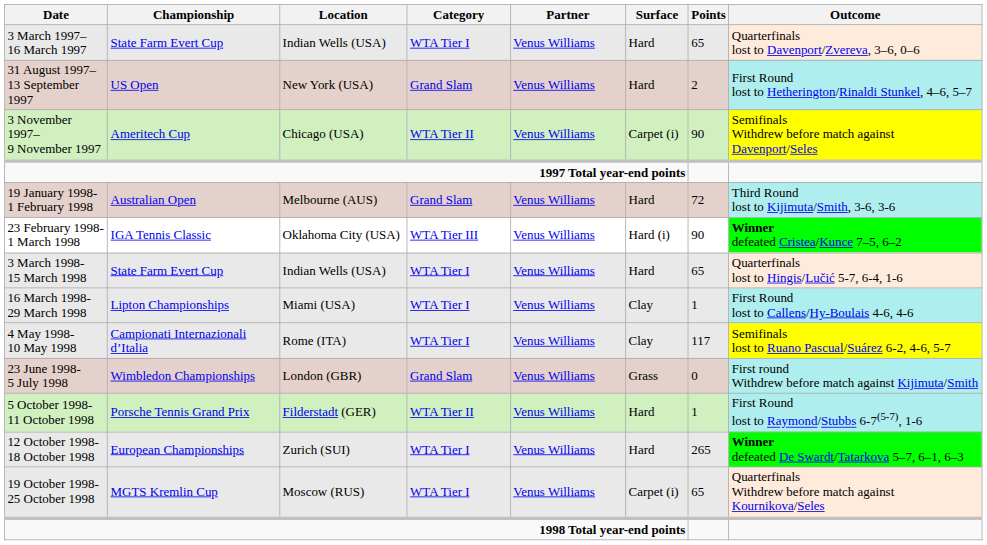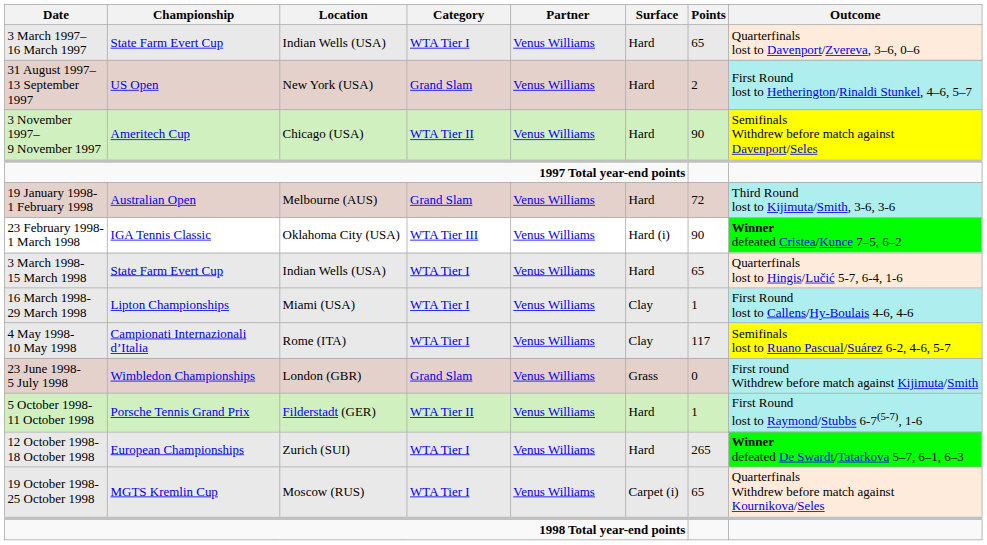 <table class="wikitable">
 <tr>
 <th width=120>Date</th>
 <th width=205>Championship</th>
 <th width=150>Location</th>
 <th width=120>Category</th>
 <th width=135>Partner</th>
 <th width=70>Surface</th>
 <th width=40>Points</th>
 <th width=305>Outcome</th>
 </tr>
 <tr style="background:#E9E9E9">
 <td>3 March 1997–<br>16 March 1997</td>
 <td><a href='#'>State Farm Evert Cup</a></td>
 <td>Indian Wells (USA)</td>
 <td><a href='#'>WTA Tier I</a></td>
 <td> <a href='#'>Venus Williams</a></td>
 <td>Hard</td>
 <td>65</td>
 <td style="background:#ffebdc;">Quarterfinals <br>lost to <a href='#'>Davenport</a>/<a href='#'>Zvereva</a>, 3–6, 0–6</td>
 </tr>
 <tr style="background:#e5d1cb;">
 <td>31 August 1997–<br>13 September 1997</td>
 <td><a href='#'>US Open</a></td>
 <td>New York (USA)</td>
 <td><a href='#'>Grand Slam</a></td>
 <td> <a href='#'>Venus Williams</a></td>
 <td>Hard</td>
 <td>2</td>
 <td style="background:#afeeee;">First Round <br>lost to <a href='#'>Hetherington</a>/<a href='#'>Rinaldi Stunkel</a>, 4–6, 5–7</td>
 </tr>
 <tr style="background:#d0f0c0;">
 <td>3 November 1997–<br>9 November 1997</td>
 <td><a href='#'>Ameritech Cup</a></td>
 <td>Chicago (USA)</td>
 <td><a href='#'>WTA Tier II</a></td>
 <td> <a href='#'>Venus Williams</a></td>
-<td>Carpet (i)</td>
+<td>Hard</td>
 <td>90</td>
 <td style="background:yellow;">Semifinals <br>Withdrew before match against <a href='#'>Davenport</a>/<a href='#'>Seles</a></td>
 </tr>
 <tr style="border-top:4px solid silver;">
 <td colspan=6 align=right><strong>1997 Total year-end points</strong></td>
 <td></td>
 <td></td>
 </tr>
 <tr style="background:#e5d1cb;">
 <td>19 January 1998-<br>1 February 1998</td>
 <td><a href='#'>Australian Open</a></td>
 <td>Melbourne (AUS)</td>
 <td><a href='#'>Grand Slam</a></td>
 <td> <a href='#'>Venus Williams</a></td>
 <td>Hard</td>
 <td>72</td>
 <td style="background:#afeeee;">Third Round <br>lost to <a href='#'>Kijimuta</a>/<a href='#'>Smith</a>, 3-6, 3-6</td>
 </tr>
 <tr style="background:#FFFFFF ;">
 <td>23 February 1998-<br>1 March 1998</td>
 <td><a href='#'>IGA Tennis Classic</a></td>
 <td>Oklahoma City (USA)</td>
 <td><a href='#'>WTA Tier III</a></td>
 <td> <a href='#'>Venus Williams</a></td>
 <td>Hard (i)</td>
 <td>90</td>
 <td style="background:lime;"><strong>Winner</strong> <br>defeated <a href='#'>Cristea</a>/<a href='#'>Kunce</a> 7–5, 6–2</td>
 </tr>
 <tr style="background:#E9E9E9">
 <td>3 March 1998-<br>15 March 1998</td>
 <td><a href='#'>State Farm Evert Cup</a></td>
 <td>Indian Wells (USA)</td>
 <td><a href='#'>WTA Tier I</a></td>
 <td> <a href='#'>Venus Williams</a></td>
 <td>Hard</td>
 <td>65</td>
 <td style="background:#ffebdc;">Quarterfinals <br>lost to <a href='#'>Hingis</a>/<a href='#'>Lučić</a> 5-7, 6-4, 1-6</td>
 </tr>
 <tr style="background:#E9E9E9">
 <td>16 March 1998-<br>29 March 1998</td>
 <td><a href='#'>Lipton Championships</a></td>
 <td>Miami (USA)</td>
 <td><a href='#'>WTA Tier I</a></td>
 <td> <a href='#'>Venus Williams</a></td>
 <td>Clay</td>
 <td>1</td>
 <td style="background:#afeeee;">First Round <br>lost to <a href='#'>Callens</a>/<a href='#'>Hy-Boulais</a> 4-6, 4-6</td>
 </tr>
 <tr style="background:#E9E9E9">
 <td>4 May 1998-<br>10 May 1998</td>
 <td><a href='#'>Campionati Internazionali d’Italia</a></td>
 <td>Rome (ITA)</td>
 <td><a href='#'>WTA Tier I</a></td>
 <td> <a href='#'>Venus Williams</a></td>
 <td>Clay</td>
 <td>117</td>
 <td style="background:yellow">Semifinals <br>lost to <a href='#'>Ruano Pascual</a>/<a href='#'>Suárez</a> 6-2, 4-6, 5-7</td>
 </tr>
 <tr style="background:#e5d1cb;">
 <td>23 June 1998-<br>5 July 1998</td>
 <td><a href='#'>Wimbledon Championships</a></td>
 <td>London (GBR)</td>
 <td><a href='#'>Grand Slam</a></td>
 <td> <a href='#'>Venus Williams</a></td>
 <td>Grass</td>
 <td>0</td>
 <td style="background:#afeeee;">First round<br>Withdrew before match against <a href='#'>Kijimuta</a>/<a href='#'>Smith</a></td>
 </tr>
 <tr style="background:#d0f0c0;">
 <td>5 October 1998-<br>11 October 1998</td>
 <td><a href='#'>Porsche Tennis Grand Prix</a></td>
 <td><a href='#'>Filderstadt</a> (GER)</td>
 <td><a href='#'>WTA Tier II</a></td>
 <td> <a href='#'>Venus Williams</a></td>
 <td>Hard</td>
 <td>1</td>
 <td style="background:#afeeee;">First Round <br>lost to <a href='#'>Raymond</a>/<a href='#'>Stubbs</a> 6-7<sup>(5-7)</sup>, 1-6</td>
 </tr>
 <tr style="background:#E9E9E9">
 <td>12 October 1998-<br>18 October 1998</td>
 <td><a href='#'>European Championships</a></td>
 <td>Zurich (SUI)</td>
 <td><a href='#'>WTA Tier I</a></td>
 <td> <a href='#'>Venus Williams</a></td>
 <td>Hard</td>
 <td>265</td>
 <td style="background:lime"><strong>Winner</strong> <br>defeated <a href='#'>De Swardt</a>/<a href='#'>Tatarkova</a> 5–7, 6–1, 6–3</td>
 </tr>
 <tr style="background:#E9E9E9">
 <td>19 October 1998-<br>25 October 1998</td>
 <td><a href='#'>MGTS Kremlin Cup</a></td>
 <td>Moscow (RUS)</td>
 <td><a href='#'>WTA Tier I</a></td>
 <td> <a href='#'>Venus Williams</a></td>
 <td>Carpet (i)</td>
 <td>65</td>
 <td style="background:#ffebdc;">Quarterfinals <br>Withdrew before match against <a href='#'>Kournikova</a>/<a href='#'>Seles</a></td>
 </tr>
 <tr style="border-top:4px solid silver;">
 <td colspan=6 align=right><strong>1998 Total year-end points</strong></td>
 <td></td>
 <td></td>
 </tr>
 </table>
